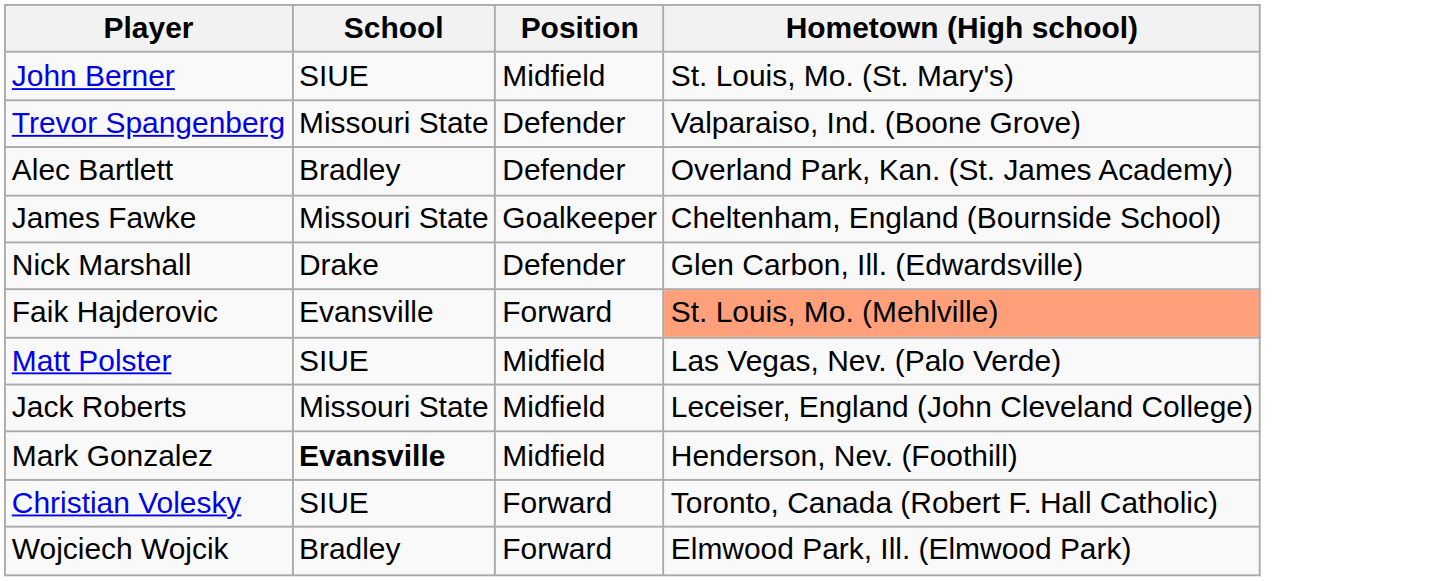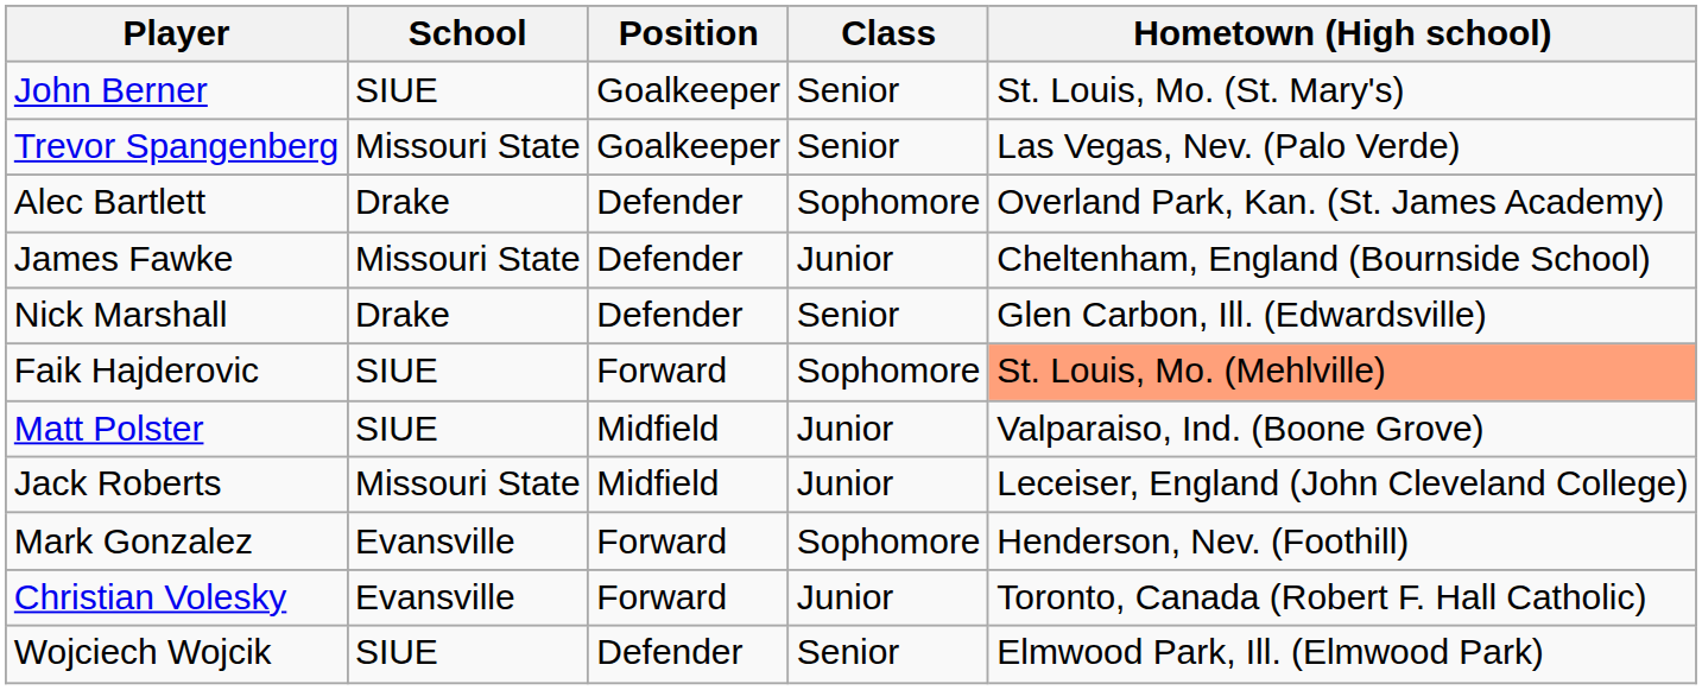 <table class="wikitable sortable" style="text-align: left;">
 <tr>
 <th>Player</th>
 <th>School</th>
 <th>Position</th>
+<th>Class</th>
 <th>Hometown (High school)</th>
 </tr>
 <tr>
 <td><a href='#'>John Berner</a></td>
 <td>SIUE</td>
-<td>Midfield</td>
+<td>Goalkeeper</td>
+<td>Senior</td>
 <td>St. Louis, Mo. (St. Mary's)</td>
 </tr>
 <tr>
 <td><a href='#'>Trevor Spangenberg</a></td>
 <td>Missouri State</td>
-<td>Defender</td>
-<td>Valparaiso, Ind. (Boone Grove)</td>
+<td>Goalkeeper</td>
+<td>Senior</td>
+<td>Las Vegas, Nev. (Palo Verde)</td>
 </tr>
 <tr>
 <td>Alec Bartlett</td>
-<td>Bradley</td>
+<td>Drake</td>
 <td>Defender</td>
+<td>Sophomore</td>
 <td>Overland Park, Kan. (St. James Academy)</td>
 </tr>
 <tr>
 <td>James Fawke</td>
 <td>Missouri State</td>
-<td>Goalkeeper</td>
+<td>Defender</td>
+<td>Junior</td>
 <td>Cheltenham, England (Bournside School)</td>
 </tr>
 <tr>
 <td>Nick Marshall</td>
 <td>Drake</td>
 <td>Defender</td>
+<td>Senior</td>
 <td>Glen Carbon, Ill. (Edwardsville)</td>
 </tr>
 <tr>
 <td>Faik Hajderovic</td>
-<td>Evansville</td>
+<td>SIUE</td>
 <td>Forward</td>
+<td>Sophomore</td>
 <td style="background: lightsalmon;">St. Louis, Mo. (Mehlville)</td>
 </tr>
 <tr>
 <td><a href='#'>Matt Polster</a></td>
 <td>SIUE</td>
 <td>Midfield</td>
-<td>Las Vegas, Nev. (Palo Verde)</td>
+<td>Junior</td>
+<td>Valparaiso, Ind. (Boone Grove)</td>
 </tr>
 <tr>
 <td>Jack Roberts</td>
 <td>Missouri State</td>
 <td>Midfield</td>
+<td>Junior</td>
 <td>Leceiser, England (John Cleveland College)</td>
 </tr>
 <tr>
 <td>Mark Gonzalez</td>
-<td><strong>Evansville</strong></td>
-<td>Midfield</td>
+<td>Evansville</td>
+<td>Forward</td>
+<td>Sophomore</td>
 <td>Henderson, Nev. (Foothill)</td>
 </tr>
 <tr>
 <td><a href='#'>Christian Volesky</a></td>
-<td>SIUE</td>
+<td>Evansville</td>
 <td>Forward</td>
+<td>Junior</td>
 <td>Toronto, Canada (Robert F. Hall Catholic)</td>
 </tr>
 <tr>
 <td>Wojciech Wojcik</td>
-<td>Bradley</td>
-<td>Forward</td>
+<td>SIUE</td>
+<td>Defender</td>
+<td>Senior</td>
 <td>Elmwood Park, Ill. (Elmwood Park)</td>
 </tr>
 </table>
